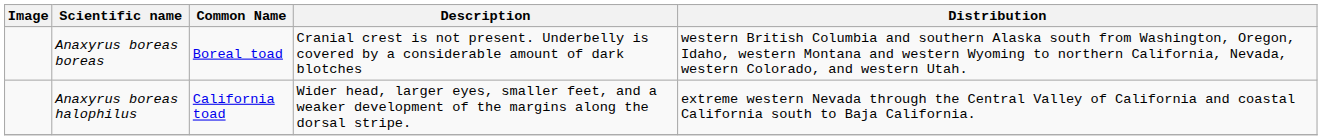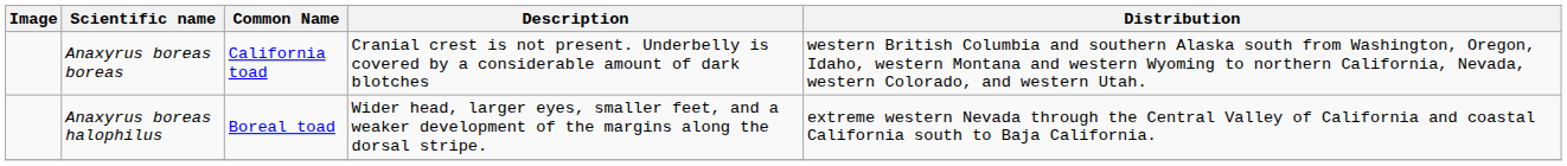 <table class="wikitable">
 <tr>
 <th>Image</th>
 <th>Scientific name</th>
 <th>Common Name</th>
 <th>Description</th>
 <th>Distribution</th>
 </tr>
 <tr>
 <td></td>
 <td><em>Anaxyrus boreas boreas</em></td>
-<td><a href='#'>Boreal toad</a></td>
+<td><a href='#'>California toad</a></td>
 <td>Cranial crest is not present. Underbelly is covered by a considerable amount of dark blotches</td>
 <td>western British Columbia and southern Alaska south from Washington, Oregon, Idaho, western Montana and western Wyoming to northern California, Nevada, western Colorado, and western Utah.</td>
 </tr>
 <tr>
 <td></td>
 <td><em>Anaxyrus boreas halophilus</em></td>
-<td><a href='#'>California toad</a></td>
+<td><a href='#'>Boreal toad</a></td>
 <td>Wider head, larger eyes, smaller feet, and a weaker development of the margins along the dorsal stripe.</td>
 <td>extreme western Nevada through the Central Valley of California and coastal California south to Baja California.</td>
 </tr>
 <tr>
 </tr>
 </table>
